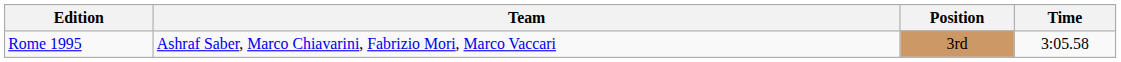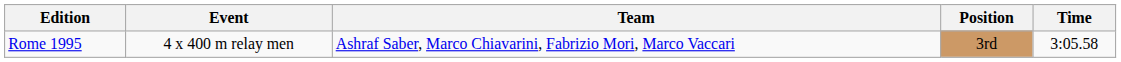 <table class="wikitable" width=80% style="font-size:90%; text-align:center;">
 <tr>
 <th>Edition</th>
+<th>Event</th>
 <th>Team</th>
 <th>Position</th>
 <th>Time</th>
 </tr>
 <tr>
 <td align=left> <a href='#'>Rome 1995</a></td>
+<td>4 x 400 m relay men</td>
 <td align=left><a href='#'>Ashraf Saber</a>, <a href='#'>Marco Chiavarini</a>, <a href='#'>Fabrizio Mori</a>, <a href='#'>Marco Vaccari</a></td>
 <td bgcolor=cc9966>3rd</td>
 <td>3:05.58</td>
 </tr>
 </table>
